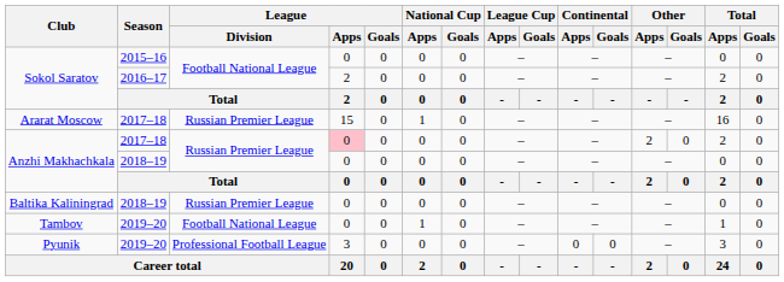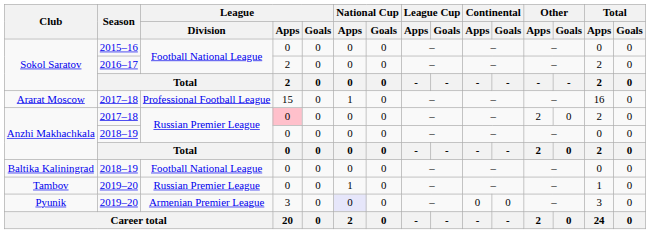 <table class="wikitable" style="text-align: center;">
 <tr>
 <th rowspan="2">Club</th>
 <th rowspan="2">Season</th>
 <th colspan="3">League</th>
 <th colspan="2">National Cup</th>
 <th colspan="2">League Cup</th>
 <th colspan="2">Continental</th>
 <th colspan="2">Other</th>
 <th colspan="2">Total</th>
 </tr>
 <tr>
 <th>Division</th>
 <th>Apps</th>
 <th>Goals</th>
 <th>Apps</th>
 <th>Goals</th>
 <th>Apps</th>
 <th>Goals</th>
 <th>Apps</th>
 <th>Goals</th>
 <th>Apps</th>
 <th>Goals</th>
 <th>Apps</th>
 <th>Goals</th>
 </tr>
 <tr>
 <td rowspan="3" valign="center"><a href='#'>Sokol Saratov</a></td>
 <td><a href='#'>2015–16</a></td>
 <td rowspan="2" valign="center"><a href='#'>Football National League</a></td>
 <td>0</td>
 <td>0</td>
 <td>0</td>
 <td>0</td>
 <td colspan="2">–</td>
 <td colspan="2">–</td>
 <td colspan="2">–</td>
 <td>0</td>
 <td>0</td>
 </tr>
 <tr>
 <td><a href='#'>2016–17</a></td>
 <td>2</td>
 <td>0</td>
 <td>0</td>
 <td>0</td>
 <td colspan="2">–</td>
 <td colspan="2">–</td>
 <td colspan="2">–</td>
 <td>2</td>
 <td>0</td>
 </tr>
 <tr>
 <th colspan="2">Total</th>
 <th>2</th>
 <th>0</th>
 <th>0</th>
 <th>0</th>
 <th>-</th>
 <th>-</th>
 <th>-</th>
 <th>-</th>
 <th>-</th>
 <th>-</th>
 <th>2</th>
 <th>0</th>
 </tr>
 <tr>
 <td valign="center"><a href='#'>Ararat Moscow</a></td>
 <td><a href='#'>2017–18</a></td>
-<td><a href='#'>Russian Premier League</a></td>
+<td><a href='#'>Professional Football League</a></td>
 <td>15</td>
 <td>0</td>
 <td>1</td>
 <td>0</td>
 <td colspan="2">–</td>
 <td colspan="2">–</td>
 <td colspan="2">–</td>
 <td>16</td>
 <td>0</td>
 </tr>
 <tr>
 <td rowspan="3" valign="center"><a href='#'>Anzhi Makhachkala</a></td>
 <td><a href='#'>2017–18</a></td>
 <td rowspan="2" valign="center"><a href='#'>Russian Premier League</a></td>
 <td style="background: pink;">0</td>
 <td>0</td>
 <td>0</td>
 <td>0</td>
 <td colspan="2">–</td>
 <td colspan="2">–</td>
 <td>2</td>
 <td>0</td>
 <td>2</td>
 <td>0</td>
 </tr>
 <tr>
 <td><a href='#'>2018–19</a></td>
 <td>0</td>
 <td>0</td>
 <td>0</td>
 <td>0</td>
 <td colspan="2">–</td>
 <td colspan="2">–</td>
 <td colspan="2">–</td>
 <td>0</td>
 <td>0</td>
 </tr>
 <tr>
 <th colspan="2">Total</th>
 <th>0</th>
 <th>0</th>
 <th>0</th>
 <th>0</th>
 <th>-</th>
 <th>-</th>
 <th>-</th>
 <th>-</th>
 <th>2</th>
 <th>0</th>
 <th>2</th>
 <th>0</th>
 </tr>
 <tr>
 <td valign="center"><a href='#'>Baltika Kaliningrad</a></td>
 <td><a href='#'>2018–19</a></td>
-<td><a href='#'>Russian Premier League</a></td>
+<td><a href='#'>Football National League</a></td>
 <td>0</td>
 <td>0</td>
 <td>0</td>
 <td>0</td>
 <td colspan="2">–</td>
 <td colspan="2">–</td>
 <td colspan="2">–</td>
 <td>0</td>
 <td>0</td>
 </tr>
 <tr>
 <td valign="center"><a href='#'>Tambov</a></td>
 <td><a href='#'>2019–20</a></td>
-<td><a href='#'>Football National League</a></td>
+<td><a href='#'>Russian Premier League</a></td>
 <td>0</td>
 <td>0</td>
 <td>1</td>
 <td>0</td>
 <td colspan="2">–</td>
 <td colspan="2">–</td>
 <td colspan="2">–</td>
 <td>1</td>
 <td>0</td>
 </tr>
 <tr>
 <td valign="center"><a href='#'>Pyunik</a></td>
 <td><a href='#'>2019–20</a></td>
-<td><a href='#'>Professional Football League</a></td>
+<td><a href='#'>Armenian Premier League</a></td>
 <td>3</td>
 <td>0</td>
-<td>0</td>
+<td style="background: lavender;">0</td>
 <td>0</td>
 <td colspan="2">–</td>
 <td>0</td>
 <td>0</td>
 <td colspan="2">–</td>
 <td>3</td>
 <td>0</td>
 </tr>
 <tr>
 <th colspan="3">Career total</th>
 <th>20</th>
 <th>0</th>
 <th>2</th>
 <th>0</th>
 <th>-</th>
 <th>-</th>
 <th>-</th>
 <th>-</th>
 <th>2</th>
 <th>0</th>
 <th>24</th>
 <th>0</th>
 </tr>
 </table>
